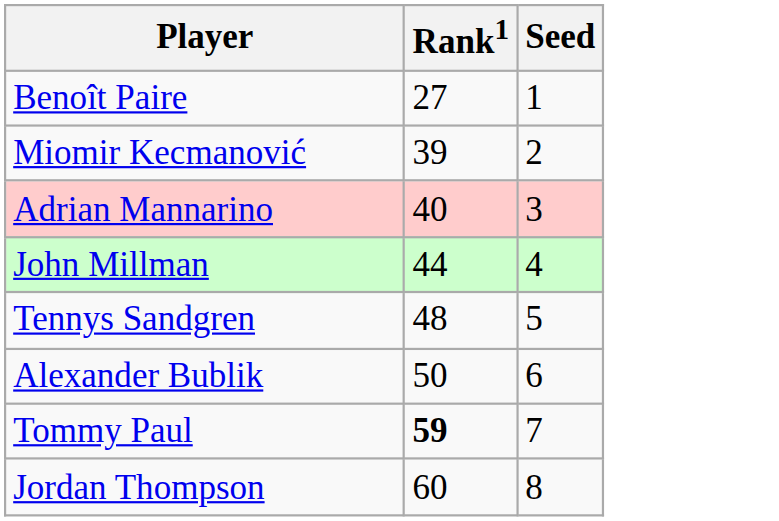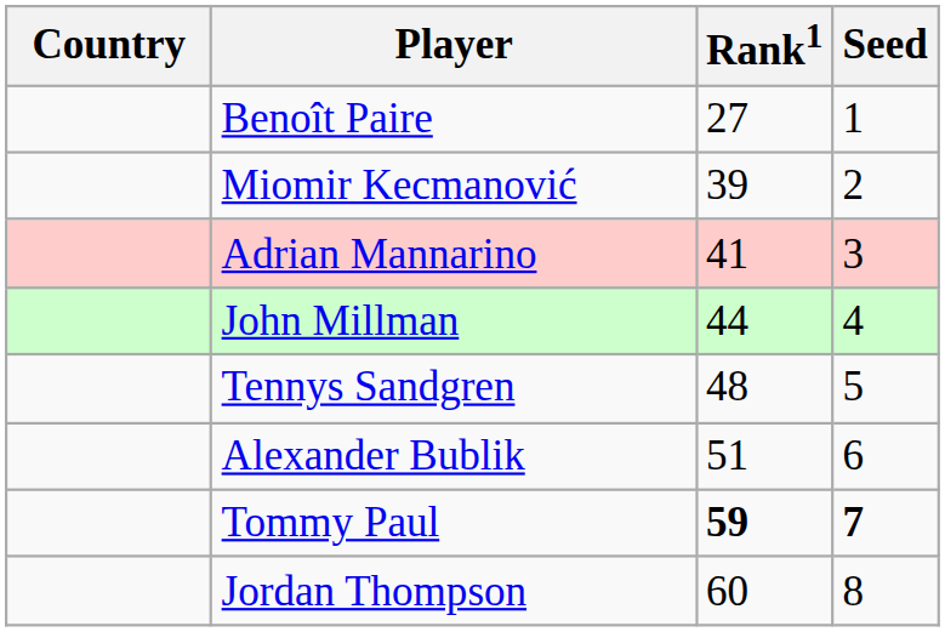 <table class="sortable wikitable">
 <tr>
+<th width="70">Country</th>
 <th width="175">Player</th>
 <th>Rank<sup>1</sup></th>
 <th>Seed</th>
 </tr>
 <tr>
+<td></td>
 <td><a href='#'>Benoît Paire</a></td>
 <td>27</td>
 <td>1</td>
 </tr>
 <tr>
+<td></td>
 <td><a href='#'>Miomir Kecmanović</a></td>
 <td>39</td>
 <td>2</td>
 </tr>
 <tr style="background:#fcc;">
+<td></td>
 <td><a href='#'>Adrian Mannarino</a></td>
-<td>40</td>
+<td>41</td>
 <td>3</td>
 </tr>
 <tr style="background:#cfc;">
+<td></td>
 <td><a href='#'>John Millman</a></td>
 <td>44</td>
 <td>4</td>
 </tr>
 <tr>
+<td></td>
 <td><a href='#'>Tennys Sandgren</a></td>
 <td>48</td>
 <td>5</td>
 </tr>
 <tr>
+<td></td>
 <td><a href='#'>Alexander Bublik</a></td>
-<td>50</td>
+<td>51</td>
 <td>6</td>
 </tr>
 <tr>
+<td></td>
 <td><a href='#'>Tommy Paul</a></td>
 <td><strong>59</strong></td>
-<td>7</td>
+<td><strong>7</strong></td>
 </tr>
 <tr>
+<td></td>
 <td><a href='#'>Jordan Thompson</a></td>
 <td>60</td>
 <td>8</td>
 </tr>
 </table>
